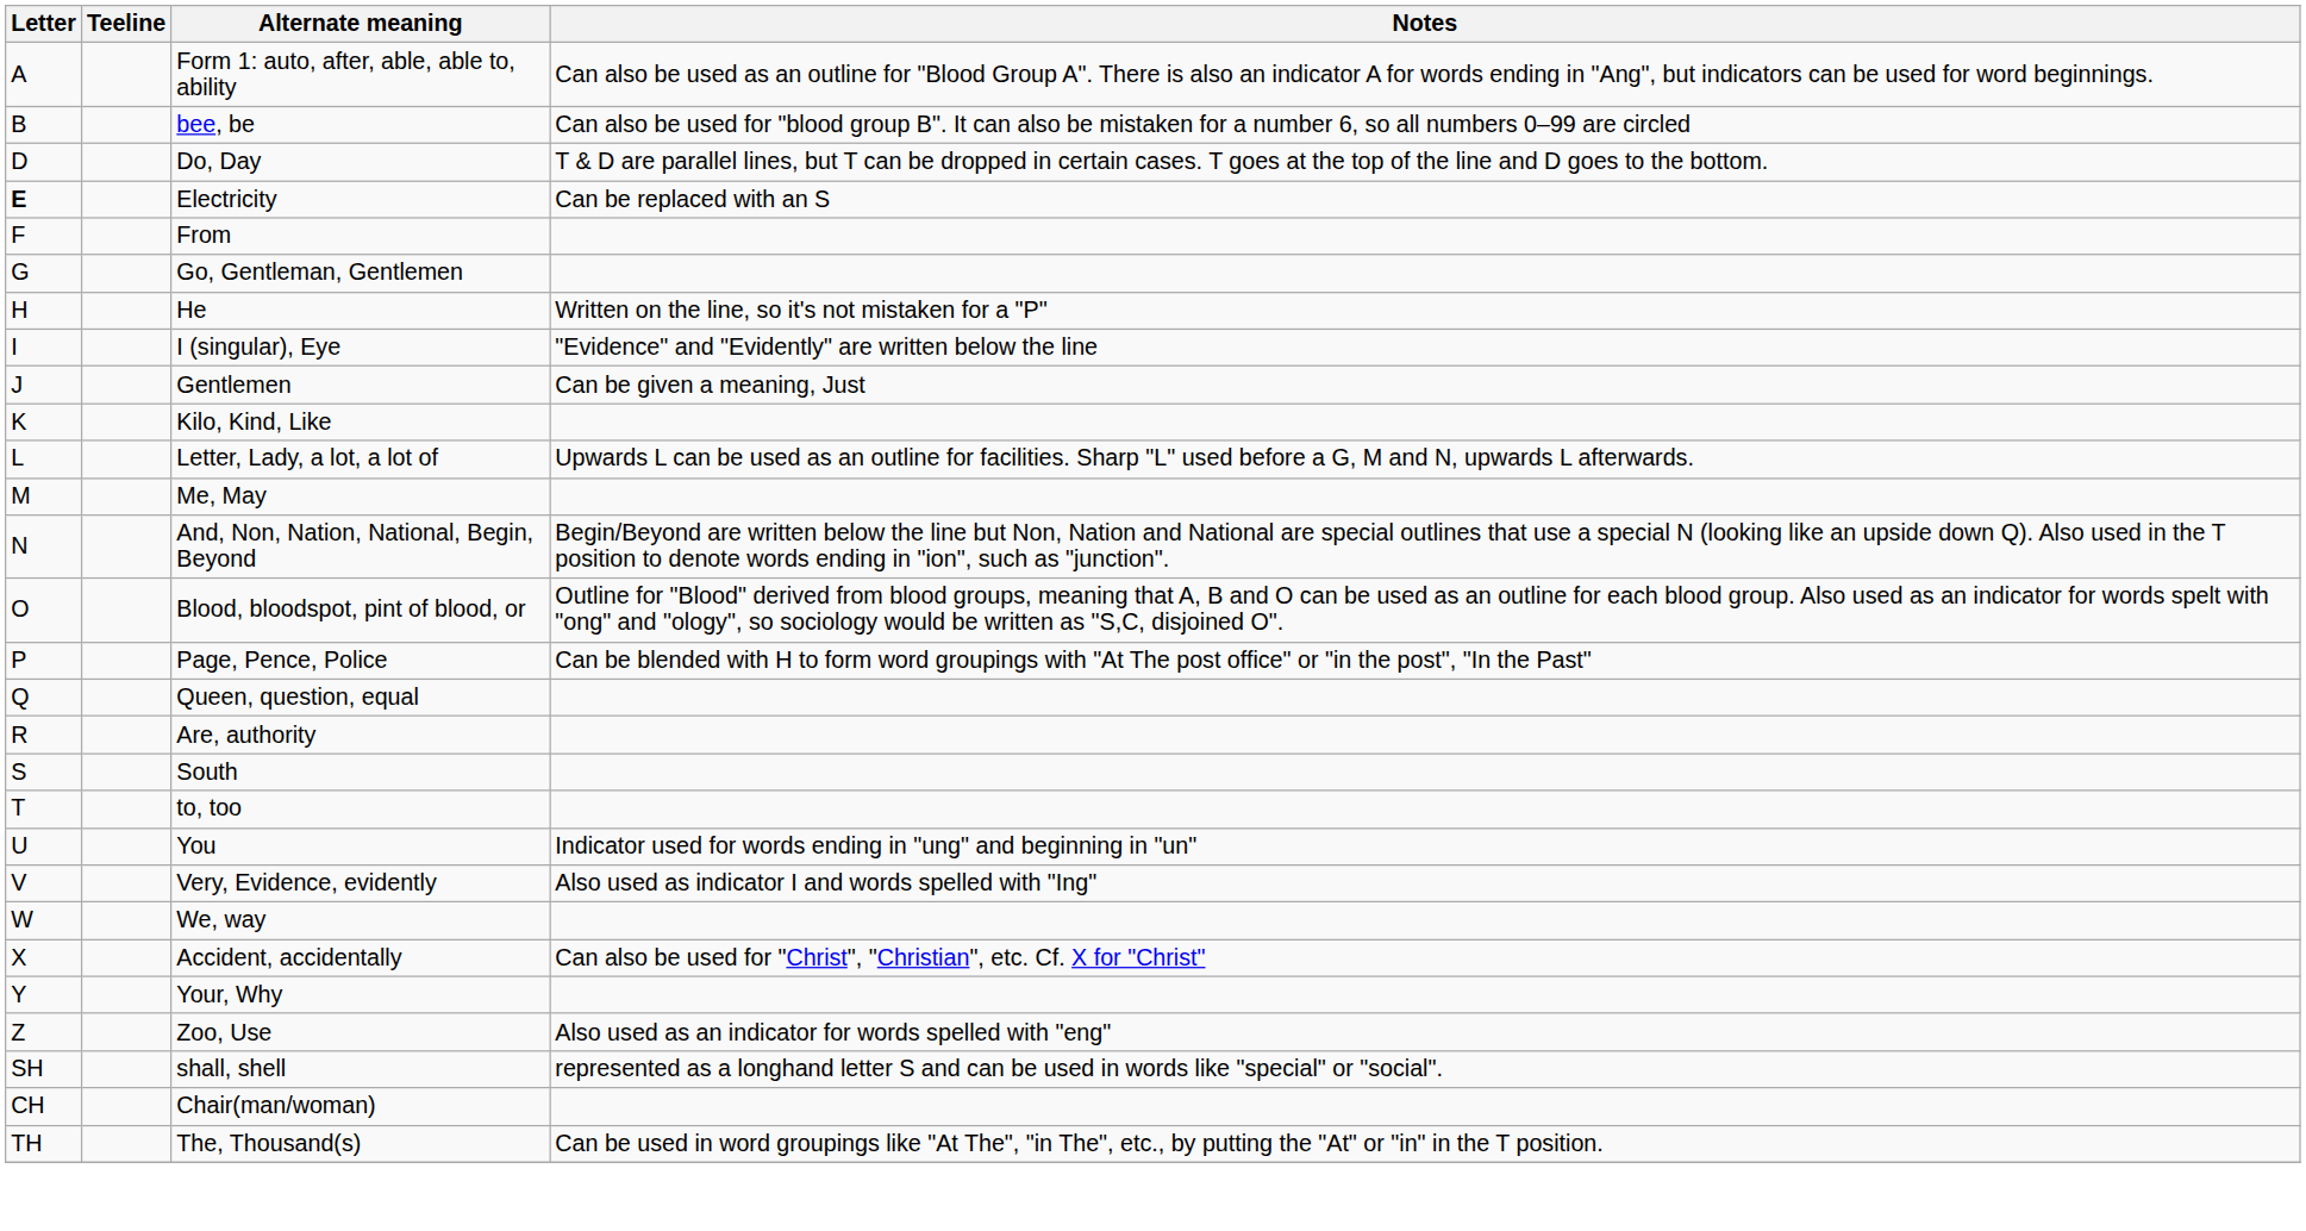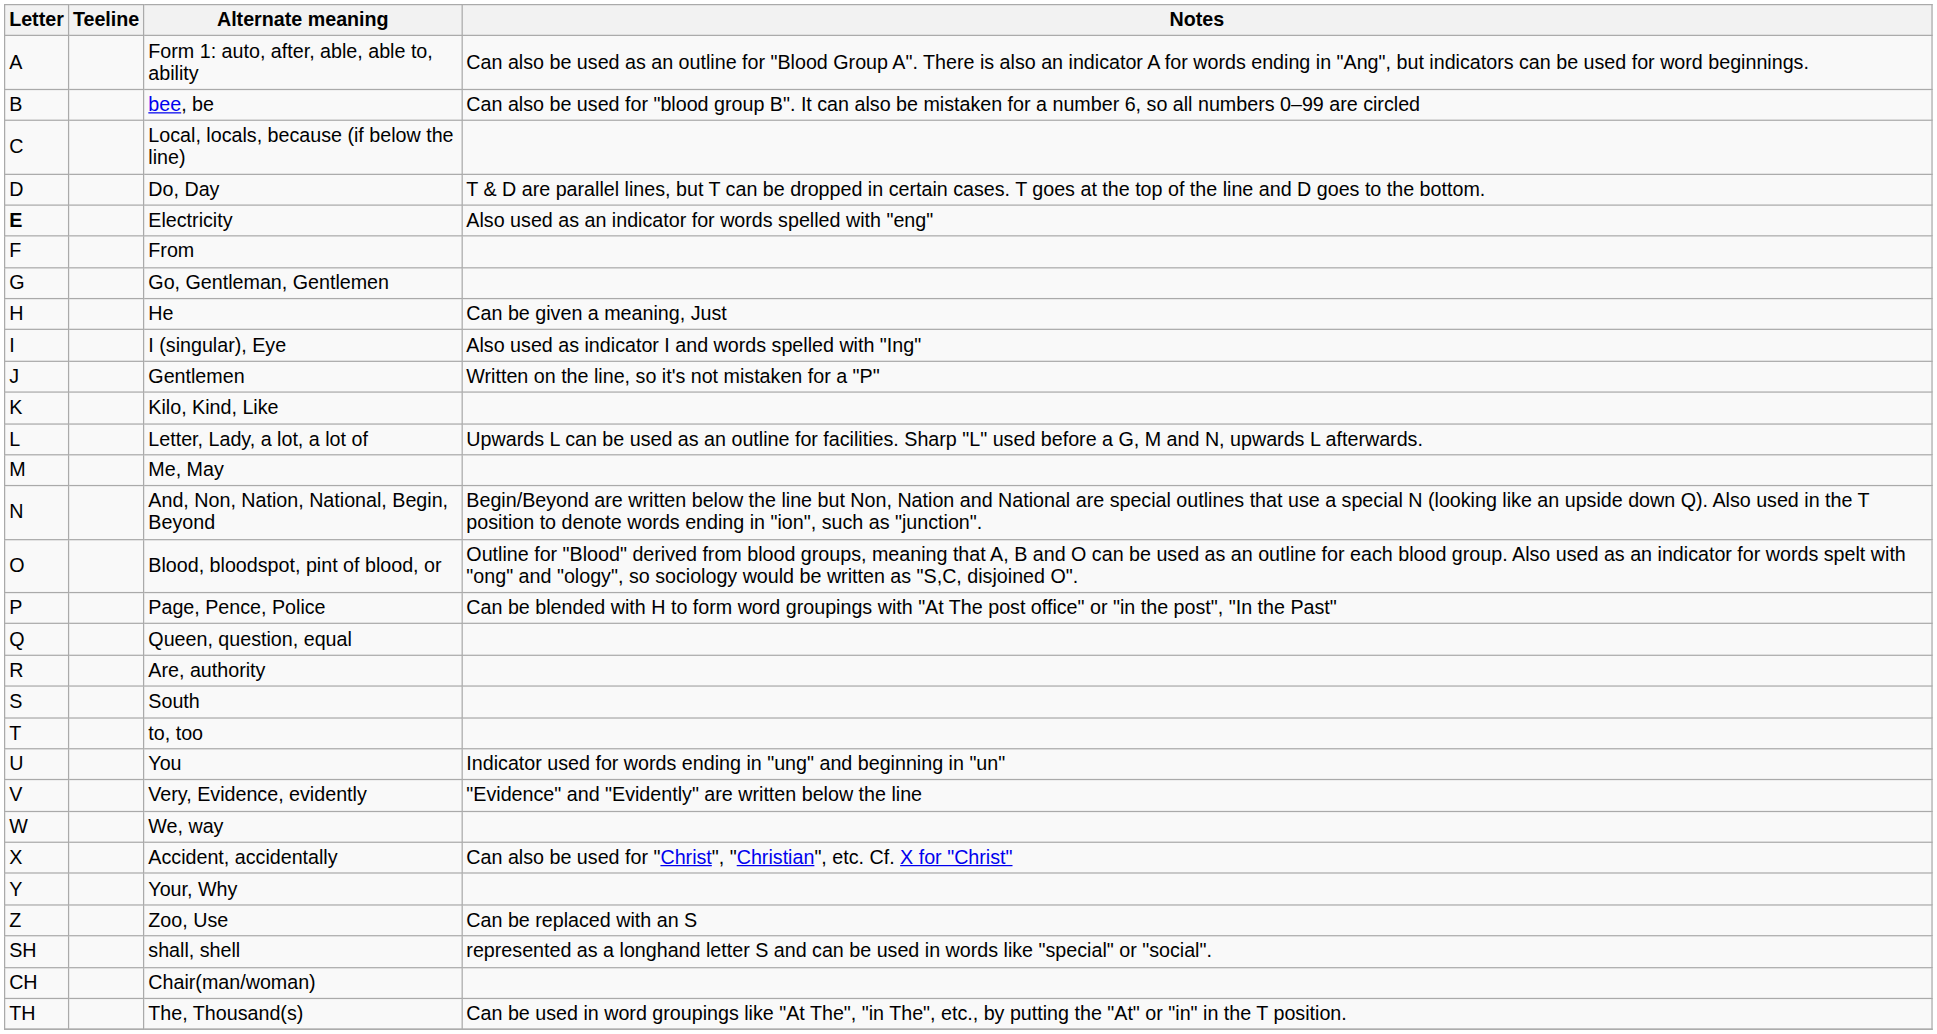 <table class="wikitable">
 <tr>
 <th>Letter</th>
 <th>Teeline</th>
 <th>Alternate meaning</th>
 <th>Notes</th>
 </tr>
 <tr>
 <td>A</td>
 <td> </td>
 <td>Form 1: auto, after, able, able to, ability</td>
 <td>Can also be used as an outline for "Blood Group A". There is also an indicator A for words ending in "Ang", but indicators can be used for word beginnings.</td>
 </tr>
 <tr>
 <td>B</td>
 <td></td>
 <td><a href='#'>bee</a>, be</td>
 <td>Can also be used for "blood group B". It can also be mistaken for a number 6, so all numbers 0–99 are circled</td>
 </tr>
 <tr>
+<td>C</td>
+<td></td>
+<td>Local, locals, because (if below the line)</td>
+<td></td>
+</tr>
+<tr>
 <td>D</td>
 <td></td>
 <td>Do, Day</td>
 <td>T & D are parallel lines, but T can be dropped in certain cases. T goes at the top of the line and D goes to the bottom.</td>
 </tr>
 <tr>
 <td><strong>E</strong></td>
 <td></td>
 <td>Electricity</td>
-<td>Can be replaced with an S</td>
+<td>Also used as an indicator for words spelled with "eng"</td>
 </tr>
 <tr>
 <td>F</td>
 <td> </td>
 <td>From</td>
 <td></td>
 </tr>
 <tr>
 <td>G</td>
 <td></td>
 <td>Go, Gentleman, Gentlemen</td>
 <td></td>
 </tr>
 <tr>
 <td>H</td>
 <td></td>
 <td>He</td>
-<td>Written on the line, so it's not mistaken for a "P"</td>
+<td>Can be given a meaning, Just</td>
 </tr>
 <tr>
 <td>I</td>
 <td> </td>
 <td>I (singular), Eye</td>
-<td>"Evidence" and "Evidently" are written below the line</td>
+<td>Also used as indicator I and words spelled with "Ing"</td>
 </tr>
 <tr>
 <td>J</td>
 <td></td>
 <td>Gentlemen</td>
-<td>Can be given a meaning, Just</td>
+<td>Written on the line, so it's not mistaken for a "P"</td>
 </tr>
 <tr>
 <td>K</td>
 <td></td>
 <td>Kilo, Kind, Like</td>
 <td></td>
 </tr>
 <tr>
 <td>L</td>
 <td> </td>
 <td>Letter, Lady, a lot, a lot of</td>
 <td>Upwards L can be used as an outline for facilities. Sharp "L" used before a G, M and N, upwards L afterwards.</td>
 </tr>
 <tr>
 <td>M</td>
 <td></td>
 <td>Me, May</td>
 <td></td>
 </tr>
 <tr>
 <td>N</td>
 <td></td>
 <td>And, Non, Nation, National, Begin, Beyond</td>
 <td>Begin/Beyond are written below the line but Non, Nation and National are special outlines that use a special N (looking like an upside down Q). Also used in the T position to denote words ending in "ion", such as "junction".</td>
 </tr>
 <tr>
 <td>O</td>
 <td> </td>
 <td>Blood, bloodspot, pint of blood, or</td>
 <td>Outline for "Blood" derived from blood groups, meaning that A, B and O can be used as an outline for each blood group. Also used as an indicator for words spelt with "ong" and "ology", so sociology would be written as "S,C, disjoined O".</td>
 </tr>
 <tr>
 <td>P</td>
 <td></td>
 <td>Page, Pence, Police</td>
 <td>Can be blended with H to form word groupings with "At The post office" or "in the post", "In the Past"</td>
 </tr>
 <tr>
 <td>Q</td>
 <td></td>
 <td>Queen, question, equal</td>
 <td></td>
 </tr>
 <tr>
 <td>R</td>
 <td></td>
 <td>Are, authority</td>
 <td></td>
 </tr>
 <tr>
 <td>S</td>
 <td></td>
 <td>South</td>
 <td></td>
 </tr>
 <tr>
 <td>T</td>
 <td></td>
 <td>to, too</td>
 <td></td>
 </tr>
 <tr>
 <td>U</td>
 <td></td>
 <td>You</td>
 <td>Indicator used for words ending in "ung" and beginning in "un"</td>
 </tr>
 <tr>
 <td>V</td>
 <td></td>
 <td>Very, Evidence, evidently</td>
-<td>Also used as indicator I and words spelled with "Ing"</td>
+<td>"Evidence" and "Evidently" are written below the line</td>
 </tr>
 <tr>
 <td>W</td>
 <td></td>
 <td>We, way</td>
 <td></td>
 </tr>
 <tr>
 <td>X</td>
 <td></td>
 <td>Accident, accidentally</td>
 <td>Can also be used for "<a href='#'>Christ</a>", "<a href='#'>Christian</a>", etc.  Cf. <a href='#'>X for "Christ"</a></td>
 </tr>
 <tr>
 <td>Y</td>
 <td></td>
 <td>Your, Why</td>
 <td></td>
 </tr>
 <tr>
 <td>Z</td>
 <td></td>
 <td>Zoo, Use</td>
-<td>Also used as an indicator for words spelled with "eng"</td>
+<td>Can be replaced with an S</td>
 </tr>
 <tr>
 <td>SH</td>
 <td></td>
 <td>shall, shell</td>
 <td>represented as a longhand letter S and can be used in words like "special" or "social".</td>
 </tr>
 <tr>
 <td>CH</td>
 <td></td>
 <td>Chair(man/woman)</td>
 </tr>
 <tr>
 <td>TH</td>
 <td></td>
 <td>The, Thousand(s)</td>
 <td>Can be used in word groupings like "At The", "in The", etc., by putting the "At" or "in" in the T position.</td>
 </tr>
 <tr>
 </tr>
 </table>
